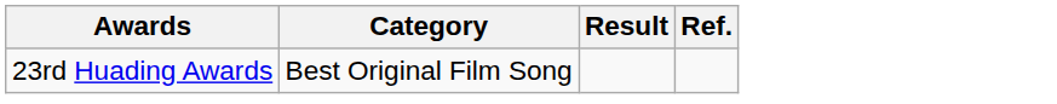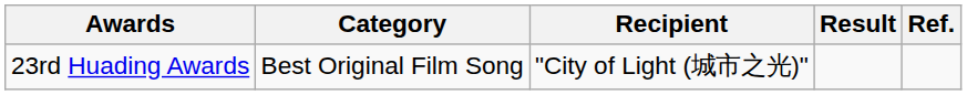 <table class="wikitable">
 <tr>
 <th>Awards</th>
 <th>Category</th>
+<th>Recipient</th>
 <th>Result</th>
 <th>Ref.</th>
 </tr>
 <tr>
 <td>23rd <a href='#'>Huading Awards</a></td>
 <td>Best Original Film Song</td>
+<td>"City of Light (城市之光)"</td>
 <td></td>
 <td></td>
 </tr>
 </table>
